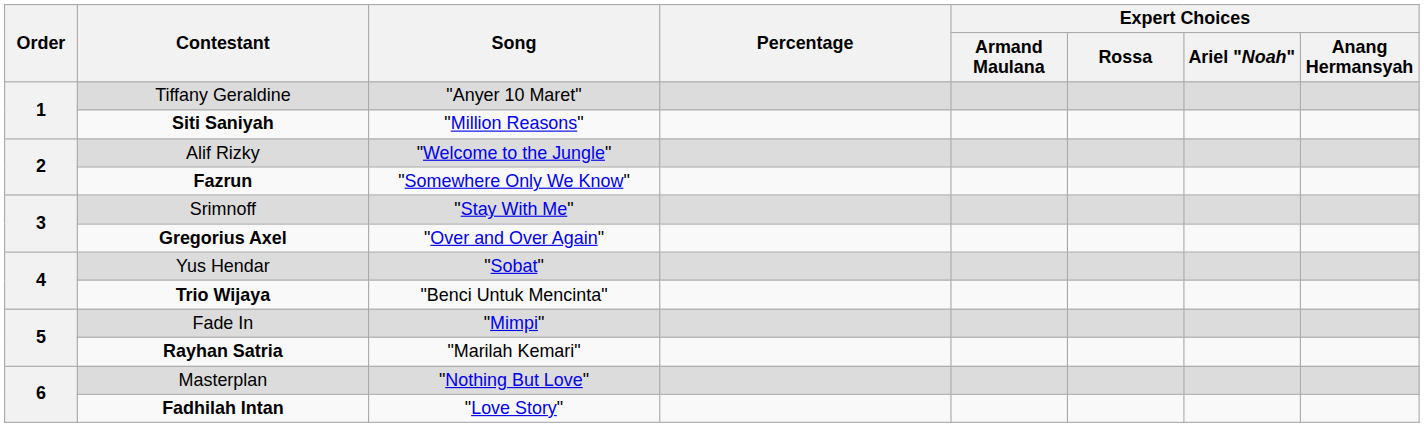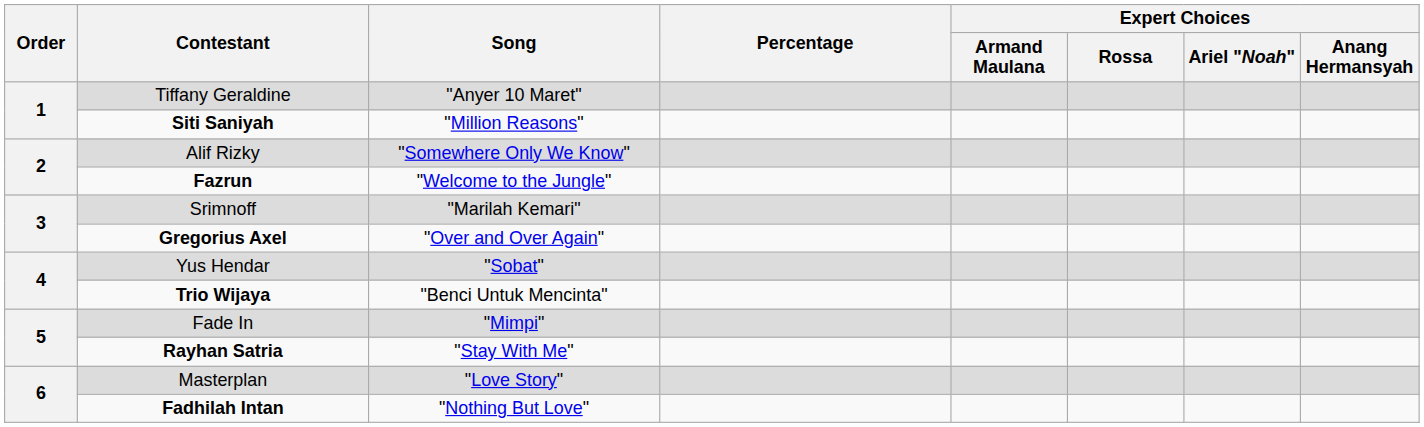 <table class="wikitable" style="text-align:center; width:100%;">
 <tr>
 <th scope="col" rowspan="2" style="width:05%;">Order</th>
 <th scope="col" rowspan="2" style="width:20%;">Contestant</th>
 <th scope="col" rowspan="2" style="width:20%;">Song</th>
 <th scope="col" rowspan="2" style="width:20%;">Percentage</th>
 <th scope="col" colspan="4" style="width:32%;">Expert Choices</th>
 </tr>
 <tr>
 <th style="width:08%;">Armand Maulana</th>
 <th style="width:08%;">Rossa</th>
 <th style="width:08%;">Ariel "<em>Noah</em>"</th>
 <th style="width:08%;">Anang Hermansyah</th>
 </tr>
 <tr style="background:#DCDCDC;">
 <th rowspan=2>1</th>
 <td>Tiffany Geraldine</td>
 <td>"Anyer 10 Maret"</td>
 <td></td>
 <td></td>
 <td></td>
 <td></td>
 <td></td>
 </tr>
 <tr>
 <td><strong>Siti Saniyah</strong></td>
 <td>"<a href='#'>Million Reasons</a>"</td>
 <td></td>
 <td></td>
 <td></td>
 <td></td>
 <td></td>
 </tr>
 <tr style="background:#DCDCDC;">
 <th rowspan=2>2</th>
 <td>Alif Rizky</td>
-<td>"<a href='#'>Welcome to the Jungle</a>"</td>
+<td>"<a href='#'>Somewhere Only We Know</a>"</td>
 <td></td>
 <td></td>
 <td></td>
 <td></td>
 <td></td>
 </tr>
 <tr>
 <td><strong>Fazrun</strong></td>
-<td>"<a href='#'>Somewhere Only We Know</a>"</td>
+<td>"<a href='#'>Welcome to the Jungle</a>"</td>
 <td></td>
 <td></td>
 <td></td>
 <td></td>
 <td></td>
 </tr>
 <tr style="background:#DCDCDC;">
 <th rowspan=2>3</th>
 <td>Srimnoff</td>
-<td>"<a href='#'>Stay With Me</a>"</td>
+<td>"Marilah Kemari"</td>
 <td></td>
 <td></td>
 <td></td>
 <td></td>
 <td></td>
 </tr>
 <tr>
 <td><strong>Gregorius Axel</strong></td>
 <td>"<a href='#'>Over and Over Again</a>"</td>
 <td></td>
 <td></td>
 <td></td>
 <td></td>
 <td></td>
 </tr>
 <tr style="background:#DCDCDC;">
 <th rowspan=2>4</th>
 <td>Yus Hendar</td>
 <td>"<a href='#'>Sobat</a>"</td>
 <td></td>
 <td></td>
 <td></td>
 <td></td>
 <td></td>
 </tr>
 <tr>
 <td><strong>Trio Wijaya</strong></td>
 <td>"Benci Untuk Mencinta"</td>
 <td></td>
 <td></td>
 <td></td>
 <td></td>
 <td></td>
 </tr>
 <tr style="background:#DCDCDC;">
 <th rowspan=2>5</th>
 <td>Fade In</td>
 <td>"<a href='#'>Mimpi</a>"</td>
 <td></td>
 <td></td>
 <td></td>
 <td></td>
 <td></td>
 </tr>
 <tr>
 <td><strong>Rayhan Satria</strong></td>
-<td>"Marilah Kemari"</td>
+<td>"<a href='#'>Stay With Me</a>"</td>
 <td></td>
 <td></td>
 <td></td>
 <td></td>
 <td></td>
 </tr>
 <tr style="background:#DCDCDC;">
 <th rowspan=2>6</th>
 <td>Masterplan</td>
-<td>"<a href='#'>Nothing But Love</a>"</td>
+<td>"<a href='#'>Love Story</a>"</td>
 <td></td>
 <td></td>
 <td></td>
 <td></td>
 <td></td>
 </tr>
 <tr>
 <td><strong>Fadhilah Intan</strong></td>
-<td>"<a href='#'>Love Story</a>"</td>
+<td>"<a href='#'>Nothing But Love</a>"</td>
 <td></td>
 <td></td>
 <td></td>
 <td></td>
 <td></td>
 </tr>
 </table>
